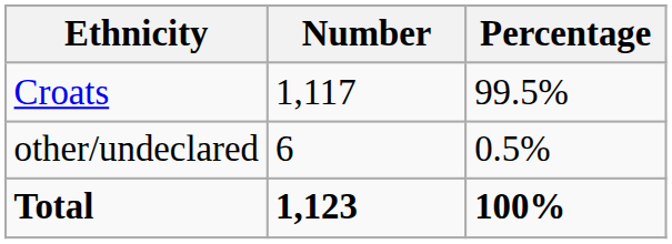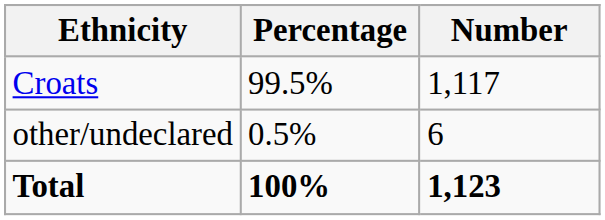 <table class="wikitable">
 <tr>
 <th width="100px">Ethnicity</th>
+<th width="80px">Percentage</th>
 <th width="80px">Number</th>
-<th width="80px">Percentage</th>
 </tr>
 <tr>
 <td><a href='#'>Croats</a></td>
+<td>99.5%</td>
 <td>1,117</td>
-<td>99.5%</td>
 </tr>
 <tr>
 <td>other/undeclared</td>
+<td>0.5%</td>
 <td>6</td>
-<td>0.5%</td>
 </tr>
 <tr>
 <td><strong>Total</strong></td>
+<td><strong>100%</strong></td>
 <td><strong>1,123</strong></td>
-<td><strong>100%</strong></td>
 </tr>
 </table>
